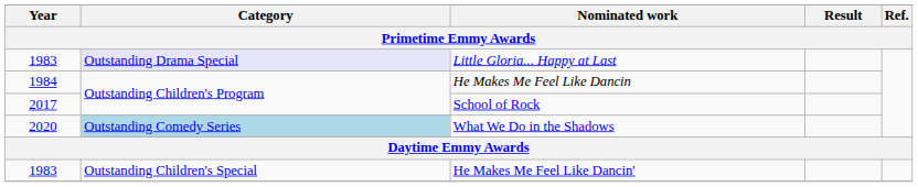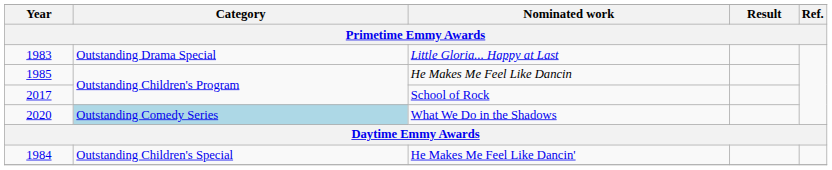 <table class=wikitable>
 <tr>
 </tr>
 <tr>
 <th scope="col" style="width:5em;">Year</th>
 <th scope="col" style="width:26em;">Category</th>
 <th scope="col" style="width:25em;">Nominated work</th>
 <th scope="col" style="width:5em;">Result</th>
 <th>Ref.</th>
 </tr>
 <tr>
 <th colspan=5><a href='#'>Primetime Emmy Awards</a></th>
 </tr>
 <tr>
 <td style="text-align:center;"><a href='#'>1983</a></td>
-<td style="background: lavender;"><a href='#'>Outstanding Drama Special</a></td>
+<td><a href='#'>Outstanding Drama Special</a></td>
 <td><em><a href='#'>Little Gloria... Happy at Last</a></em></td>
 <td></td>
 <td rowspan="4" style="text-align:center;"></td>
 </tr>
 <tr>
-<td style="text-align:center;"><a href='#'>1984</a></td>
+<td style="text-align:center;"><a href='#'>1985</a></td>
 <td rowspan="2"><a href='#'>Outstanding Children's Program</a></td>
 <td><em>He Makes Me Feel Like Dancin<strong></td>
 <td></td>
 </tr>
 <tr>
 <td style="text-align:center;"><a href='#'>2017</a></td>
 <td></em><a href='#'>School of Rock</a><em></td>
 <td></td>
 </tr>
 <tr>
 <td style="text-align:center;"><a href='#'>2020</a></td>
 <td style="background: lightblue;"><a href='#'>Outstanding Comedy Series</a></td>
 <td></em><a href='#'>What We Do in the Shadows</a><em></td>
 <td></td>
 </tr>
 <tr>
 <th colspan=5><a href='#'>Daytime Emmy Awards</a></th>
 </tr>
 <tr>
-<td style="text-align:center;"><a href='#'>1983</a></td>
+<td style="text-align:center;"><a href='#'>1984</a></td>
 <td><a href='#'>Outstanding Children's Special</a></td>
 <td></em><a href='#'>He Makes Me Feel Like Dancin'</a><em></td>
 <td></td>
 <td style="text-align:center;"></td>
 </tr>
 <tr>
 </tr>
 </table>
